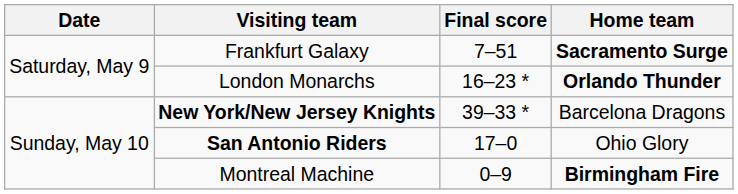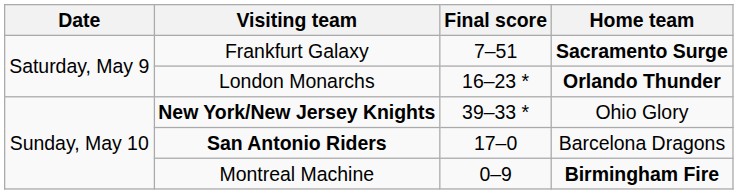 <table class="wikitable" style="font-size:95%; text-align:center">
 <tr>
 <th>Date</th>
 <th>Visiting team</th>
 <th>Final score</th>
 <th>Home team</th>
 </tr>
 <tr>
 <td rowspan="2">Saturday, May 9</td>
 <td>Frankfurt Galaxy</td>
 <td>7–51</td>
 <td><strong>Sacramento Surge</strong></td>
 </tr>
 <tr>
 <td>London Monarchs</td>
 <td>16–23 *</td>
 <td><strong>Orlando Thunder</strong></td>
 </tr>
 <tr>
 <td rowspan="3">Sunday, May 10</td>
 <td><strong>New York/New Jersey Knights</strong></td>
 <td>39–33 *</td>
-<td>Barcelona Dragons</td>
+<td>Ohio Glory</td>
 </tr>
 <tr>
 <td><strong>San Antonio Riders</strong></td>
 <td>17–0</td>
-<td>Ohio Glory</td>
+<td>Barcelona Dragons</td>
 </tr>
 <tr>
 <td>Montreal Machine</td>
 <td>0–9</td>
 <td><strong>Birmingham Fire</strong></td>
 </tr>
 </table>
